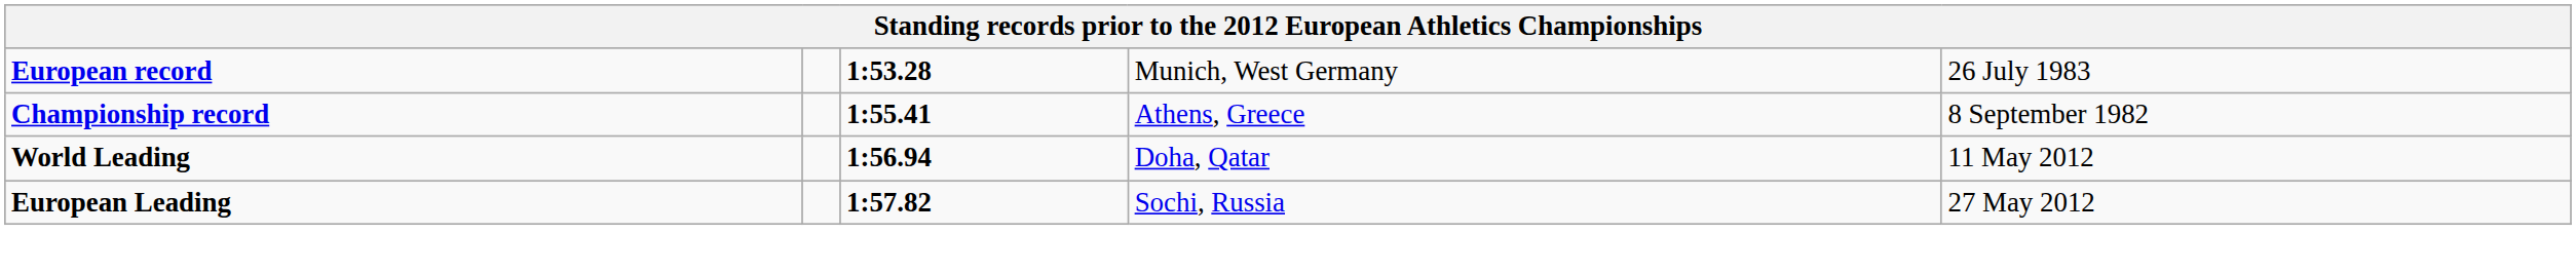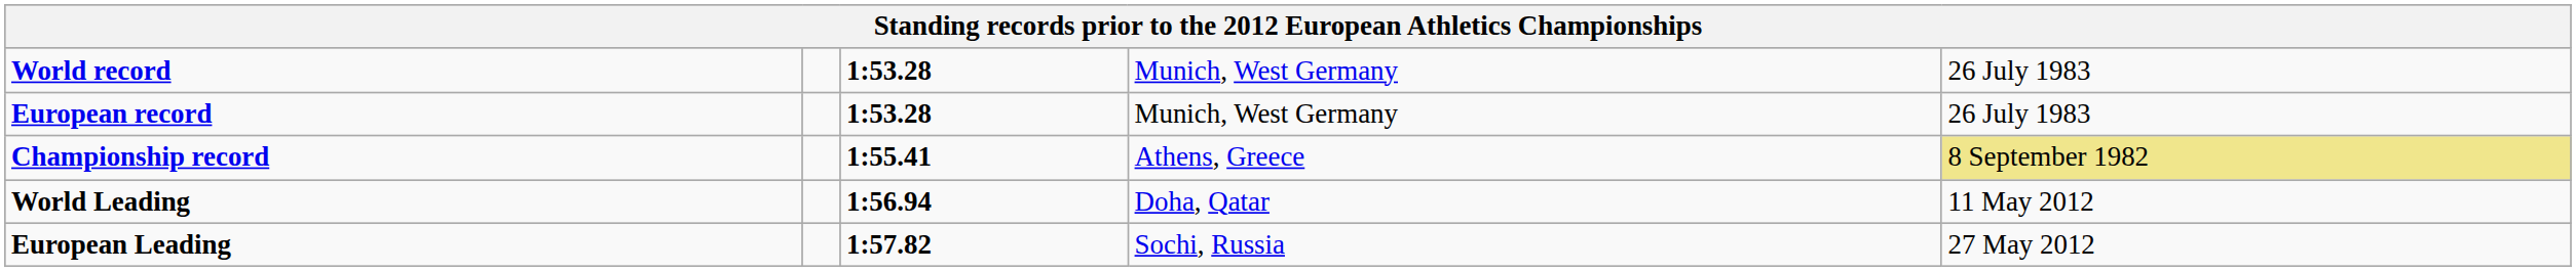 <table class="wikitable" width=75%>
 <tr>
 <th colspan="5">Standing records prior to the 2012 European Athletics Championships</th>
+</tr>
+<tr>
+<td><strong><a href='#'>World record</a></strong></td>
+<td></td>
+<td><strong>1:53.28</strong></td>
+<td><a href='#'>Munich</a>, <a href='#'>West Germany</a></td>
+<td>26 July 1983</td>
 </tr>
 <tr>
 <td><strong><a href='#'>European record</a></strong></td>
 <td></td>
 <td><strong>1:53.28</strong></td>
 <td>Munich, West Germany</td>
 <td>26 July 1983</td>
 </tr>
 <tr>
 <td><strong><a href='#'>Championship record</a></strong></td>
 <td></td>
 <td><strong>1:55.41</strong></td>
 <td><a href='#'>Athens</a>, <a href='#'>Greece</a></td>
-<td>8 September 1982</td>
+<td style="background: khaki;">8 September 1982</td>
 </tr>
 <tr>
 <td><strong>World Leading</strong></td>
 <td></td>
 <td><strong>1:56.94</strong></td>
 <td><a href='#'>Doha</a>, <a href='#'>Qatar</a></td>
 <td>11 May 2012</td>
 </tr>
 <tr>
 <td><strong>European Leading</strong></td>
 <td></td>
 <td><strong>1:57.82</strong></td>
 <td><a href='#'>Sochi</a>, <a href='#'>Russia</a></td>
 <td>27 May 2012</td>
 </tr>
 </table>
